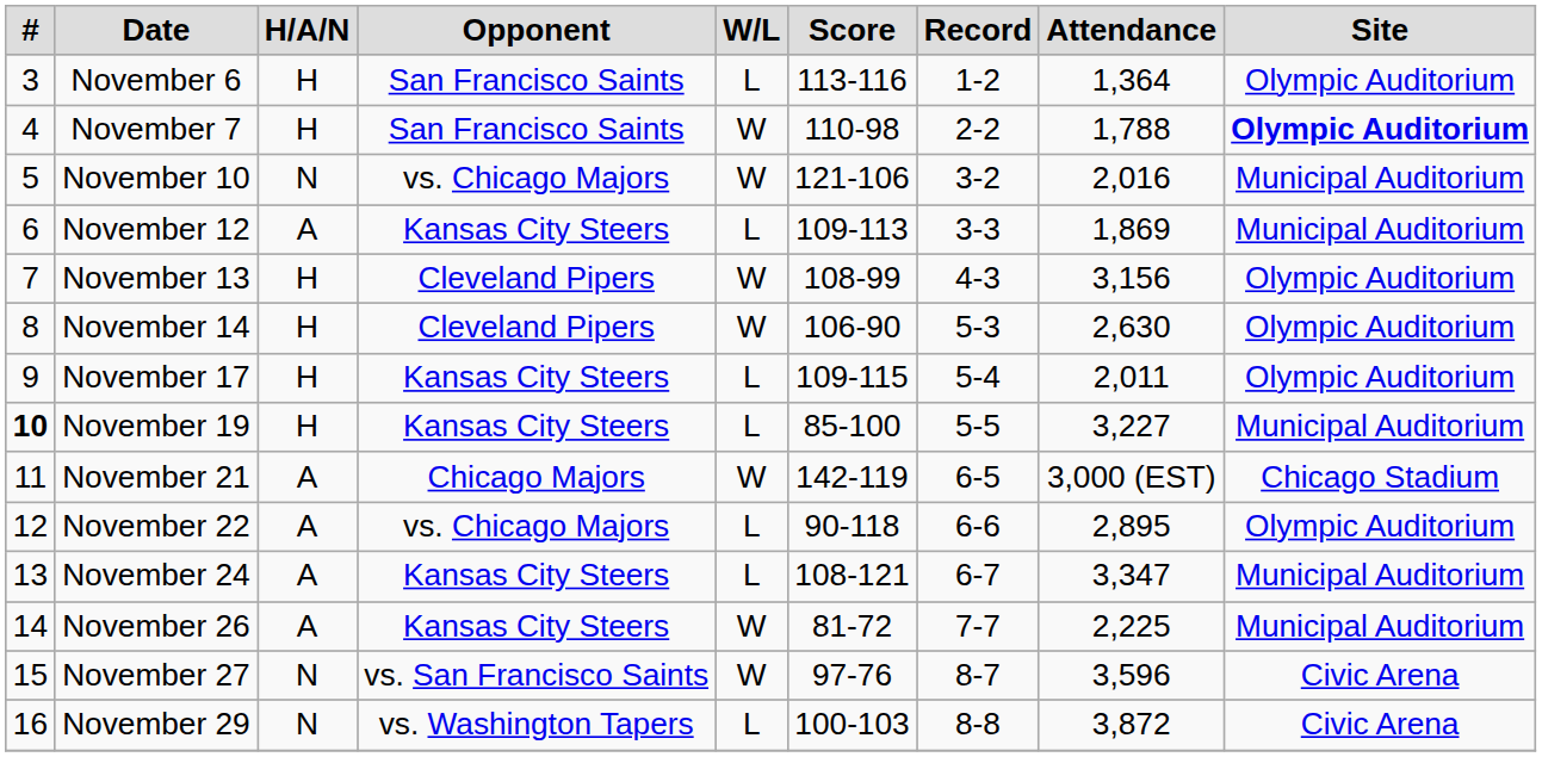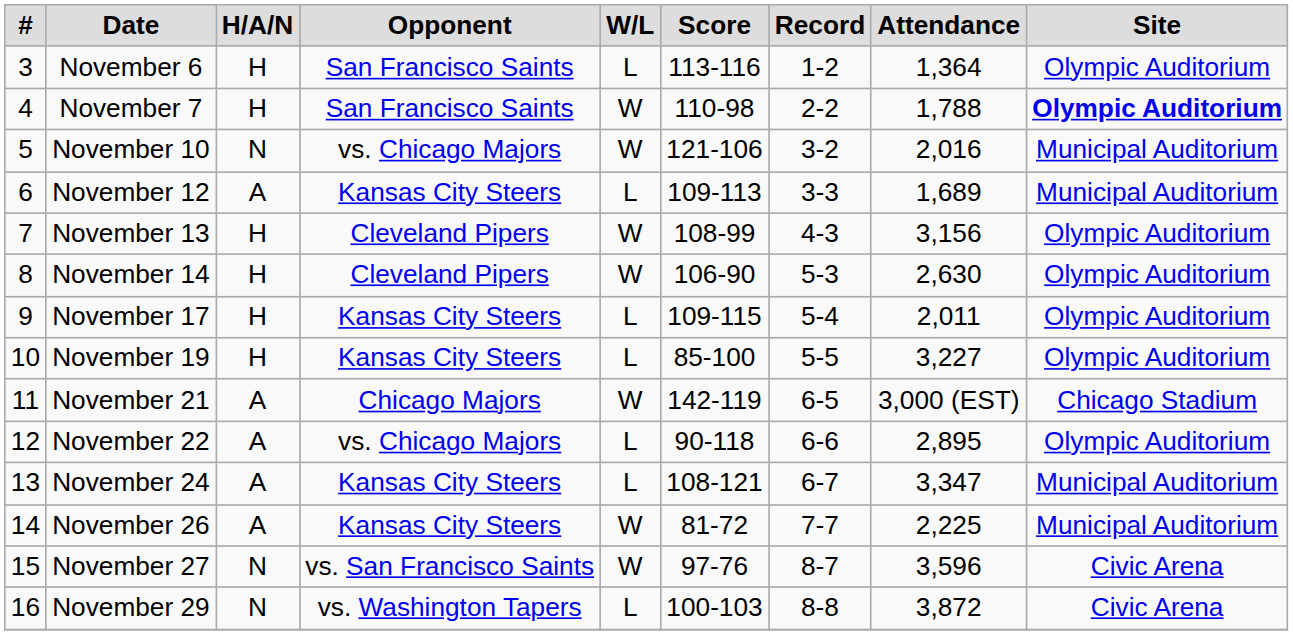 <table class="wikitable" style="text-align:center">
 <tr>
 <th style="background:#dddddd;">#</th>
 <th style="background:#dddddd;">Date</th>
 <th style="background:#dddddd;">H/A/N</th>
 <th style="background:#dddddd;">Opponent</th>
 <th style="background:#dddddd;">W/L</th>
 <th style="background:#dddddd;">Score</th>
 <th style="background:#dddddd;">Record</th>
 <th style="background:#dddddd;">Attendance</th>
 <th style="background:#dddddd;">Site</th>
 </tr>
 <tr align="center"    bgcolor="">
 <td>3</td>
 <td>November 6</td>
 <td>H</td>
 <td><a href='#'>San Francisco Saints</a></td>
 <td>L</td>
 <td>113-116</td>
 <td>1-2</td>
 <td>1,364</td>
 <td><a href='#'>Olympic Auditorium</a></td>
 </tr>
 <tr align="center"    bgcolor="">
 <td>4</td>
 <td>November 7</td>
 <td>H</td>
 <td><a href='#'>San Francisco Saints</a></td>
 <td>W</td>
 <td>110-98</td>
 <td>2-2</td>
 <td>1,788</td>
 <td><strong><a href='#'>Olympic Auditorium</a></strong></td>
 </tr>
 <tr align="center"    bgcolor="">
 <td>5</td>
 <td>November 10</td>
 <td>N</td>
 <td>vs. <a href='#'>Chicago Majors</a></td>
 <td>W</td>
 <td>121-106</td>
 <td>3-2</td>
 <td>2,016</td>
 <td><a href='#'>Municipal Auditorium</a></td>
 </tr>
 <tr align="center"    bgcolor="">
 <td>6</td>
 <td>November 12</td>
 <td>A</td>
 <td><a href='#'>Kansas City Steers</a></td>
 <td>L</td>
 <td>109-113</td>
 <td>3-3</td>
-<td>1,869</td>
+<td>1,689</td>
 <td><a href='#'>Municipal Auditorium</a></td>
 </tr>
 <tr align="center"    bgcolor="">
 <td>7</td>
 <td>November 13</td>
 <td>H</td>
 <td><a href='#'>Cleveland Pipers</a></td>
 <td>W</td>
 <td>108-99</td>
 <td>4-3</td>
 <td>3,156</td>
 <td><a href='#'>Olympic Auditorium</a></td>
 </tr>
 <tr align="center"    bgcolor="">
 <td>8</td>
 <td>November 14</td>
 <td>H</td>
 <td><a href='#'>Cleveland Pipers</a></td>
 <td>W</td>
 <td>106-90</td>
 <td>5-3</td>
 <td>2,630</td>
 <td><a href='#'>Olympic Auditorium</a></td>
 </tr>
 <tr align="center"    bgcolor="">
 <td>9</td>
 <td>November 17</td>
 <td>H</td>
 <td><a href='#'>Kansas City Steers</a></td>
 <td>L</td>
 <td>109-115</td>
 <td>5-4</td>
 <td>2,011</td>
 <td><a href='#'>Olympic Auditorium</a></td>
 </tr>
 <tr align="center"    bgcolor="">
-<td><strong>10</strong></td>
+<td>10</td>
 <td>November 19</td>
 <td>H</td>
 <td><a href='#'>Kansas City Steers</a></td>
 <td>L</td>
 <td>85-100</td>
 <td>5-5</td>
 <td>3,227</td>
-<td><a href='#'>Municipal Auditorium</a></td>
+<td><a href='#'>Olympic Auditorium</a></td>
 </tr>
 <tr align="center"    bgcolor="">
 <td>11</td>
 <td>November 21</td>
 <td>A</td>
 <td><a href='#'>Chicago Majors</a></td>
 <td>W</td>
 <td>142-119</td>
 <td>6-5</td>
 <td>3,000 (EST)</td>
 <td><a href='#'>Chicago Stadium</a></td>
 </tr>
 <tr align="center"    bgcolor="">
 <td>12</td>
 <td>November 22</td>
 <td>A</td>
 <td>vs. <a href='#'>Chicago Majors</a></td>
 <td>L</td>
 <td>90-118</td>
 <td>6-6</td>
 <td>2,895</td>
 <td><a href='#'>Olympic Auditorium</a></td>
 </tr>
 <tr align="center"    bgcolor="">
 <td>13</td>
 <td>November 24</td>
 <td>A</td>
 <td><a href='#'>Kansas City Steers</a></td>
 <td>L</td>
 <td>108-121</td>
 <td>6-7</td>
 <td>3,347</td>
 <td><a href='#'>Municipal Auditorium</a></td>
 </tr>
 <tr align="center"    bgcolor="">
 <td>14</td>
 <td>November 26</td>
 <td>A</td>
 <td><a href='#'>Kansas City Steers</a></td>
 <td>W</td>
 <td>81-72</td>
 <td>7-7</td>
 <td>2,225</td>
 <td><a href='#'>Municipal Auditorium</a></td>
 </tr>
 <tr align="center"    bgcolor="">
 <td>15</td>
 <td>November 27</td>
 <td>N</td>
 <td>vs. <a href='#'>San Francisco Saints</a></td>
 <td>W</td>
 <td>97-76</td>
 <td>8-7</td>
 <td>3,596</td>
 <td><a href='#'>Civic Arena</a></td>
 </tr>
 <tr align="center"    bgcolor="">
 <td>16</td>
 <td>November 29</td>
 <td>N</td>
 <td>vs. <a href='#'>Washington Tapers</a></td>
 <td>L</td>
 <td>100-103</td>
 <td>8-8</td>
 <td>3,872</td>
 <td><a href='#'>Civic Arena</a></td>
 </tr>
 <tr align="center"    bgcolor="">
 </tr>
 </table>
